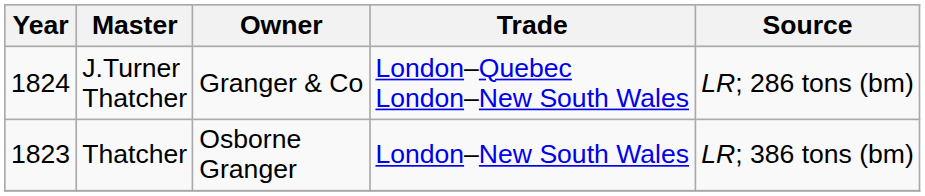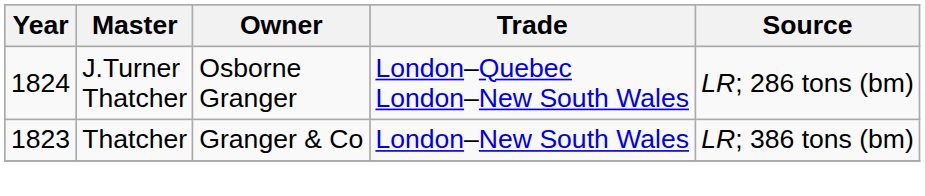 <table class="sortable wikitable">
 <tr>
 <th>Year</th>
 <th>Master</th>
 <th>Owner</th>
 <th>Trade</th>
 <th>Source</th>
 </tr>
 <tr>
 <td>1824</td>
 <td>J.Turner<br>Thatcher</td>
-<td>Granger & Co</td>
+<td>Osborne<br>Granger</td>
 <td><a href='#'>London</a>–<a href='#'>Quebec</a><br><a href='#'>London</a>–<a href='#'>New South Wales</a></td>
 <td><em>LR</em>; 286 tons (bm)</td>
 </tr>
 <tr>
 <td>1823</td>
 <td>Thatcher</td>
-<td>Osborne<br>Granger</td>
+<td>Granger & Co</td>
 <td><a href='#'>London</a>–<a href='#'>New South Wales</a></td>
 <td><em>LR</em>; 386 tons (bm)</td>
 </tr>
 <tr>
 </tr>
 </table>
